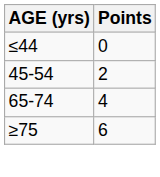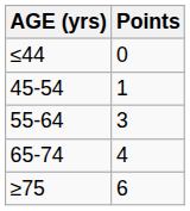 <table class="wikitable">
 <tr>
 <th>AGE (yrs)</th>
 <th>Points</th>
 </tr>
 <tr>
 <td>≤44</td>
 <td>0</td>
 </tr>
 <tr>
 <td>45-54</td>
-<td>2</td>
+<td>1</td>
+</tr>
+<tr>
+<td>55-64</td>
+<td>3</td>
 </tr>
 <tr>
 <td>65-74</td>
 <td>4</td>
 </tr>
 <tr>
 <td>≥75</td>
 <td>6</td>
 </tr>
 </table>
